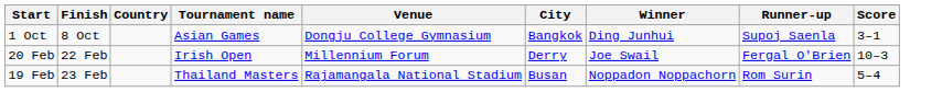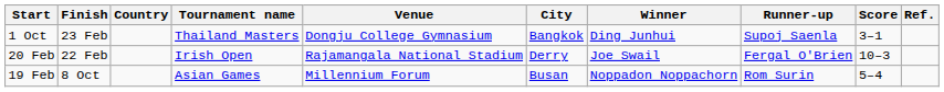 <table class="wikitable sortable" style="font-size: 85%">
 <tr>
 <th>Start</th>
 <th>Finish</th>
 <th>Country</th>
 <th>Tournament name</th>
 <th>Venue</th>
 <th>City</th>
 <th>Winner</th>
 <th>Runner-up</th>
 <th>Score</th>
+<th>Ref.</th>
 </tr>
 <tr>
 <td>1 Oct</td>
-<td>8 Oct</td>
+<td>23 Feb</td>
 <td></td>
-<td><a href='#'>Asian Games</a></td>
+<td><a href='#'>Thailand Masters</a></td>
 <td><a href='#'>Dongju College Gymnasium</a></td>
 <td><a href='#'>Bangkok</a></td>
 <td> <a href='#'>Ding Junhui</a></td>
 <td> <a href='#'>Supoj Saenla</a></td>
 <td>3–1</td>
+<td></td>
 </tr>
 <tr>
 <td>20 Feb</td>
 <td>22 Feb</td>
 <td></td>
 <td><a href='#'>Irish Open</a></td>
-<td><a href='#'>Millennium Forum</a></td>
+<td><a href='#'>Rajamangala National Stadium</a></td>
 <td><a href='#'>Derry</a></td>
 <td> <a href='#'>Joe Swail</a></td>
 <td> <a href='#'>Fergal O'Brien</a></td>
 <td>10–3</td>
+<td></td>
 </tr>
 <tr>
 <td>19 Feb</td>
-<td>23 Feb</td>
+<td>8 Oct</td>
 <td></td>
-<td><a href='#'>Thailand Masters</a></td>
-<td><a href='#'>Rajamangala National Stadium</a></td>
+<td><a href='#'>Asian Games</a></td>
+<td><a href='#'>Millennium Forum</a></td>
 <td><a href='#'>Busan</a></td>
 <td> <a href='#'>Noppadon Noppachorn</a></td>
 <td> <a href='#'>Rom Surin</a></td>
 <td>5–4</td>
+<td></td>
 </tr>
 </table>
